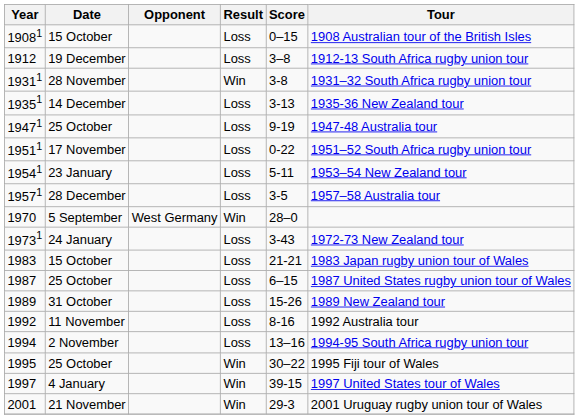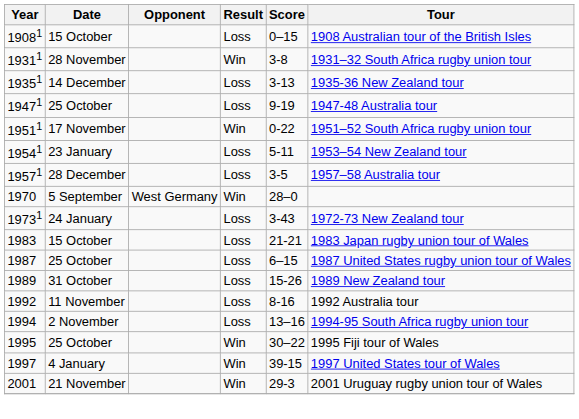 <table class="wikitable" style="font-size: 95%;">
 <tr>
 <th>Year</th>
 <th>Date</th>
 <th>Opponent</th>
 <th>Result</th>
 <th>Score</th>
 <th>Tour</th>
 </tr>
 <tr>
 <td>1908<sup>1</sup></td>
 <td>15 October</td>
 <td></td>
 <td>Loss</td>
 <td>0–15</td>
 <td><a href='#'>1908 Australian tour of the British Isles</a></td>
-</tr>
-<tr>
-<td>1912</td>
-<td>19 December</td>
-<td></td>
-<td>Loss</td>
-<td>3–8</td>
-<td><a href='#'>1912-13 South Africa rugby union tour</a></td>
 </tr>
 <tr>
 <td>1931<sup>1</sup></td>
 <td>28 November</td>
 <td></td>
 <td>Win</td>
 <td>3-8</td>
 <td><a href='#'>1931–32 South Africa rugby union tour</a></td>
 </tr>
 <tr>
 <td>1935<sup>1</sup></td>
 <td>14 December</td>
 <td></td>
 <td>Loss</td>
 <td>3-13</td>
 <td><a href='#'>1935-36 New Zealand tour</a></td>
 </tr>
 <tr>
 <td>1947<sup>1</sup></td>
 <td>25 October</td>
 <td></td>
 <td>Loss</td>
 <td>9-19</td>
 <td><a href='#'>1947-48 Australia tour</a></td>
 </tr>
 <tr>
 <td>1951<sup>1</sup></td>
 <td>17 November</td>
 <td></td>
-<td>Loss</td>
+<td>Win</td>
 <td>0-22</td>
 <td><a href='#'>1951–52 South Africa rugby union tour</a></td>
 </tr>
 <tr>
 <td>1954<sup>1</sup></td>
 <td>23 January</td>
 <td></td>
 <td>Loss</td>
 <td>5-11</td>
 <td><a href='#'>1953–54 New Zealand tour</a></td>
 </tr>
 <tr>
 <td>1957<sup>1</sup></td>
 <td>28 December</td>
 <td></td>
 <td>Loss</td>
 <td>3-5</td>
 <td><a href='#'>1957–58 Australia tour</a></td>
 </tr>
 <tr>
 <td>1970</td>
 <td>5 September</td>
 <td> West Germany</td>
 <td>Win</td>
 <td>28–0</td>
 <td></td>
 </tr>
 <tr>
 <td>1973<sup>1</sup></td>
 <td>24 January</td>
 <td></td>
 <td>Loss</td>
 <td>3-43</td>
 <td><a href='#'>1972-73 New Zealand tour</a></td>
 </tr>
 <tr>
 <td>1983</td>
 <td>15 October</td>
 <td></td>
 <td>Loss</td>
 <td>21-21</td>
 <td><a href='#'>1983 Japan rugby union tour of Wales</a></td>
 </tr>
 <tr>
 <td>1987</td>
 <td>25 October</td>
 <td></td>
 <td>Loss</td>
 <td>6–15</td>
 <td><a href='#'>1987 United States rugby union tour of Wales</a></td>
 </tr>
 <tr>
 <td>1989</td>
 <td>31 October</td>
 <td></td>
 <td>Loss</td>
 <td>15-26</td>
 <td><a href='#'>1989 New Zealand tour</a></td>
 </tr>
 <tr>
 <td>1992</td>
 <td>11 November</td>
 <td></td>
 <td>Loss</td>
 <td>8-16</td>
 <td>1992 Australia tour</td>
 </tr>
 <tr>
 <td>1994</td>
 <td>2 November</td>
 <td></td>
 <td>Loss</td>
 <td>13–16</td>
 <td><a href='#'>1994-95 South Africa rugby union tour</a></td>
 </tr>
 <tr>
 <td>1995</td>
 <td>25 October</td>
 <td></td>
 <td>Win</td>
 <td>30–22</td>
 <td>1995 Fiji tour of Wales</td>
 </tr>
 <tr>
 <td>1997</td>
 <td>4 January</td>
 <td></td>
 <td>Win</td>
 <td>39-15</td>
 <td><a href='#'>1997 United States tour of Wales</a></td>
 </tr>
 <tr>
 <td>2001</td>
 <td>21 November</td>
 <td></td>
 <td>Win</td>
 <td>29-3</td>
 <td>2001 Uruguay rugby union tour of Wales</td>
 </tr>
 <tr>
 </tr>
 </table>
